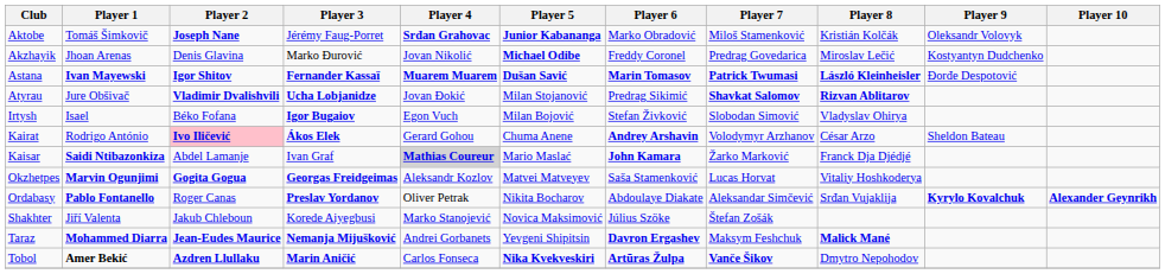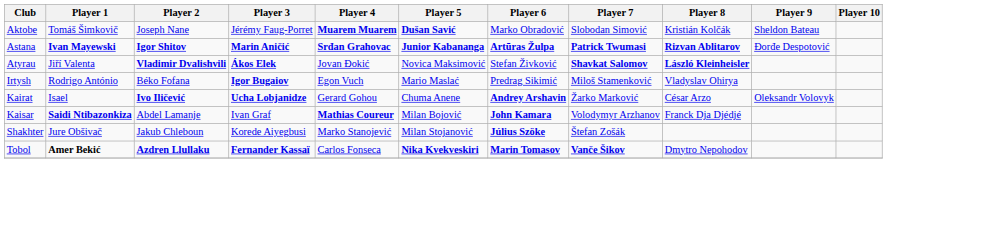 <table class="wikitable" style="font-size:95%;">
 <tr>
 <th>Club</th>
 <th>Player 1</th>
 <th>Player 2</th>
 <th>Player 3</th>
 <th>Player 4</th>
 <th>Player 5</th>
 <th>Player 6</th>
 <th>Player 7</th>
 <th>Player 8</th>
 <th>Player 9</th>
 <th>Player 10</th>
 </tr>
 <tr>
 <td><a href='#'>Aktobe</a></td>
 <td> <a href='#'>Tomáš Šimkovič</a></td>
-<td><strong> <a href='#'>Joseph Nane</a></strong></td>
+<td> <a href='#'>Joseph Nane</a></td>
 <td> <a href='#'>Jérémy Faug-Porret</a></td>
-<td> <strong><a href='#'>Srđan Grahovac</a></strong></td>
-<td> <strong><a href='#'>Junior Kabananga</a></strong></td>
+<td> <strong><a href='#'>Muarem Muarem</a></strong></td>
+<td> <strong><a href='#'>Dušan Savić</a></strong></td>
 <td> <a href='#'>Marko Obradović</a></td>
-<td> <a href='#'>Miloš Stamenković</a></td>
+<td> <a href='#'>Slobodan Simović</a></td>
 <td> <a href='#'>Kristián Kolčák</a></td>
-<td> <a href='#'>Oleksandr Volovyk</a></td>
-<td></td>
-</tr>
-<tr>
-<td><a href='#'>Akzhayik</a></td>
-<td> <a href='#'>Jhoan Arenas</a></td>
-<td> <a href='#'>Denis Glavina</a></td>
-<td> Marko Đurović</td>
-<td> <a href='#'>Jovan Nikolić</a></td>
-<td> <strong><a href='#'>Michael Odibe</a></strong></td>
-<td> <a href='#'>Freddy Coronel</a></td>
-<td> <a href='#'>Predrag Govedarica</a></td>
-<td> <a href='#'>Miroslav Lečić</a></td>
-<td> <a href='#'>Kostyantyn Dudchenko</a></td>
+<td> <a href='#'>Sheldon Bateau</a></td>
 <td></td>
 </tr>
 <tr>
 <td><a href='#'>Astana</a></td>
 <td> <strong><a href='#'>Ivan Mayewski</a></strong></td>
 <td> <strong><a href='#'>Igor Shitov</a></strong></td>
-<td> <strong><a href='#'>Fernander Kassaï</a></strong></td>
-<td> <strong><a href='#'>Muarem Muarem</a></strong></td>
-<td> <strong><a href='#'>Dušan Savić</a></strong></td>
-<td> <strong><a href='#'>Marin Tomasov</a></strong></td>
+<td> <strong><a href='#'>Marin Aničić</a></strong></td>
+<td> <strong><a href='#'>Srđan Grahovac</a></strong></td>
+<td> <strong><a href='#'>Junior Kabananga</a></strong></td>
+<td> <strong><a href='#'>Artūras Žulpa</a></strong></td>
 <td> <strong><a href='#'>Patrick Twumasi</a></strong></td>
-<td> <strong><a href='#'>László Kleinheisler</a></strong></td>
+<td> <strong><a href='#'>Rizvan Ablitarov</a></strong></td>
 <td> <a href='#'>Đorđe Despotović</a></td>
 <td></td>
 </tr>
 <tr>
 <td><a href='#'>Atyrau</a></td>
-<td> <a href='#'>Jure Obšivač</a></td>
+<td> <a href='#'>Jiří Valenta</a></td>
 <td> <strong><a href='#'>Vladimir Dvalishvili</a></strong></td>
-<td> <strong><a href='#'>Ucha Lobjanidze</a></strong></td>
+<td> <strong><a href='#'>Ákos Elek</a></strong></td>
 <td> <a href='#'>Jovan Đokić</a></td>
-<td> <a href='#'>Milan Stojanović</a></td>
-<td> <a href='#'>Predrag Sikimić</a></td>
+<td> <a href='#'>Novica Maksimović</a></td>
+<td> <a href='#'>Stefan Živković</a></td>
 <td> <strong><a href='#'>Shavkat Salomov</a></strong></td>
-<td> <strong><a href='#'>Rizvan Ablitarov</a></strong></td>
+<td> <strong><a href='#'>László Kleinheisler</a></strong></td>
 <td></td>
 <td></td>
 </tr>
 <tr>
 <td><a href='#'>Irtysh</a></td>
-<td> <a href='#'>Isael</a></td>
+<td> <a href='#'>Rodrigo António</a></td>
 <td> <a href='#'>Béko Fofana</a></td>
 <td> <strong><a href='#'>Igor Bugaiov</a></strong></td>
 <td> <a href='#'>Egon Vuch</a></td>
-<td> <a href='#'>Milan Bojović</a></td>
-<td> <a href='#'>Stefan Živković</a></td>
-<td> <a href='#'>Slobodan Simović</a></td>
+<td> <a href='#'>Mario Maslać</a></td>
+<td> <a href='#'>Predrag Sikimić</a></td>
+<td> <a href='#'>Miloš Stamenković</a></td>
 <td> <a href='#'>Vladyslav Ohirya</a></td>
 <td></td>
 <td></td>
 </tr>
 <tr>
 <td><a href='#'>Kairat</a></td>
-<td> <a href='#'>Rodrigo António</a></td>
-<td style="background: pink;"> <strong><a href='#'>Ivo Iličević</a></strong></td>
-<td> <strong><a href='#'>Ákos Elek</a></strong></td>
+<td> <a href='#'>Isael</a></td>
+<td> <strong><a href='#'>Ivo Iličević</a></strong></td>
+<td> <strong><a href='#'>Ucha Lobjanidze</a></strong></td>
 <td> <a href='#'>Gerard Gohou</a></td>
 <td> <a href='#'>Chuma Anene</a></td>
 <td> <strong><a href='#'>Andrey Arshavin</a></strong></td>
-<td> <a href='#'>Volodymyr Arzhanov</a></td>
+<td> <a href='#'>Žarko Marković</a></td>
 <td> <a href='#'>César Arzo</a></td>
-<td> <a href='#'>Sheldon Bateau</a></td>
+<td> <a href='#'>Oleksandr Volovyk</a></td>
 <td></td>
 </tr>
 <tr>
 <td><a href='#'>Kaisar</a></td>
 <td> <strong><a href='#'>Saidi Ntibazonkiza</a></strong></td>
 <td> <a href='#'>Abdel Lamanje</a></td>
 <td> <a href='#'>Ivan Graf</a></td>
-<td style="background: lightgrey;"> <strong><a href='#'>Mathias Coureur</a></strong></td>
-<td> <a href='#'>Mario Maslać</a></td>
+<td> <strong><a href='#'>Mathias Coureur</a></strong></td>
+<td> <a href='#'>Milan Bojović</a></td>
 <td> <strong><a href='#'>John Kamara</a></strong></td>
-<td> <a href='#'>Žarko Marković</a></td>
+<td> <a href='#'>Volodymyr Arzhanov</a></td>
 <td> <a href='#'>Franck Dja Djédjé</a></td>
 <td></td>
 <td></td>
 </tr>
 <tr>
-<td><a href='#'>Okzhetpes</a></td>
-<td> <strong><a href='#'>Marvin Ogunjimi</a></strong></td>
-<td> <strong><a href='#'>Gogita Gogua</a></strong></td>
-<td> <strong><a href='#'>Georgas Freidgeimas</a></strong></td>
-<td> <a href='#'>Aleksandr Kozlov</a></td>
-<td> <a href='#'>Matvei Matveyev</a></td>
-<td> <a href='#'>Saša Stamenković</a></td>
-<td> <a href='#'>Lucas Horvat</a></td>
-<td> <a href='#'>Vitaliy Hoshkoderya</a></td>
-<td></td>
-<td></td>
-</tr>
-<tr>
-<td><a href='#'>Ordabasy</a></td>
-<td> <strong><a href='#'>Pablo Fontanello</a></strong></td>
-<td> <a href='#'>Roger Canas</a></td>
-<td> <strong><a href='#'>Preslav Yordanov</a></strong></td>
-<td> Oliver Petrak</td>
-<td> <a href='#'>Nikita Bocharov</a></td>
-<td> <a href='#'>Abdoulaye Diakate</a></td>
-<td> <a href='#'>Aleksandar Simčević</a></td>
-<td> <a href='#'>Srđan Vujaklija</a></td>
-<td> <strong><a href='#'>Kyrylo Kovalchuk</a></strong></td>
-<td> <strong><a href='#'>Alexander Geynrikh</a></strong></td>
-</tr>
-<tr>
 <td><a href='#'>Shakhter</a></td>
-<td> <a href='#'>Jiří Valenta</a></td>
+<td> <a href='#'>Jure Obšivač</a></td>
 <td> <a href='#'>Jakub Chleboun</a></td>
 <td> <a href='#'>Korede Aiyegbusi</a></td>
 <td> <a href='#'>Marko Stanojević</a></td>
-<td> <a href='#'>Novica Maksimović</a></td>
-<td> <a href='#'>Július Szöke</a></td>
+<td> <a href='#'>Milan Stojanović</a></td>
+<td><strong> <a href='#'>Július Szöke</a></strong></td>
 <td> <a href='#'>Štefan Zošák</a></td>
 <td></td>
-<td></td>
-<td></td>
-</tr>
-<tr>
-<td><a href='#'>Taraz</a></td>
-<td> <strong><a href='#'>Mohammed Diarra</a></strong></td>
-<td> <strong><a href='#'>Jean-Eudes Maurice</a></strong></td>
-<td> <strong><a href='#'>Nemanja Mijušković</a></strong></td>
-<td> <a href='#'>Andrei Gorbanets</a></td>
-<td> <a href='#'>Yevgeni Shipitsin</a></td>
-<td> <strong><a href='#'>Davron Ergashev</a></strong></td>
-<td> <a href='#'>Maksym Feshchuk</a></td>
-<td> <strong><a href='#'>Malick Mané</a></strong></td>
 <td></td>
 <td></td>
 </tr>
 <tr>
 <td><a href='#'>Tobol</a></td>
 <td> <strong>Amer Bekić</strong></td>
 <td> <strong><a href='#'>Azdren Llullaku</a></strong></td>
-<td> <strong><a href='#'>Marin Aničić</a></strong></td>
+<td> <strong><a href='#'>Fernander Kassaï</a></strong></td>
 <td> <a href='#'>Carlos Fonseca</a></td>
 <td> <strong><a href='#'>Nika Kvekveskiri</a></strong></td>
-<td> <strong><a href='#'>Artūras Žulpa</a></strong></td>
+<td> <strong><a href='#'>Marin Tomasov</a></strong></td>
 <td> <strong><a href='#'>Vanče Šikov</a></strong></td>
 <td> <a href='#'>Dmytro Nepohodov</a></td>
 <td></td>
 <td></td>
 </tr>
 <tr>
 </tr>
 </table>
